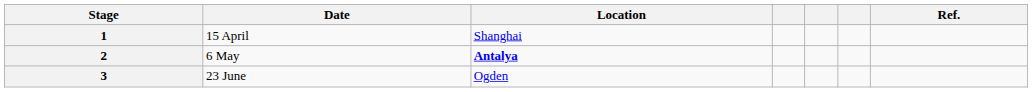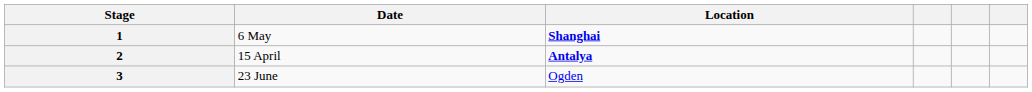 <table class="wikitable" style="width:100%">
 <tr>
 <th>Stage</th>
 <th>Date</th>
 <th>Location</th>
 <th></th>
 <th></th>
 <th></th>
-<th>Ref.</th>
 </tr>
 <tr>
 <th>1</th>
-<td>15 April</td>
-<td> <a href='#'>Shanghai</a></td>
+<td>6 May</td>
+<td><strong> <a href='#'>Shanghai</a></strong></td>
 <td></td>
 <td></td>
 <td></td>
-<td> </td>
 </tr>
 <tr>
 <th>2</th>
-<td>6 May</td>
+<td>15 April</td>
 <td><strong> <a href='#'>Antalya</a></strong></td>
-<td></td>
 <td></td>
 <td></td>
 <td></td>
 </tr>
 <tr>
 <th>3</th>
 <td>23 June</td>
 <td> <a href='#'>Ogden</a></td>
 <td></td>
 <td></td>
 <td></td>
-<td> </td>
 </tr>
 </table>
